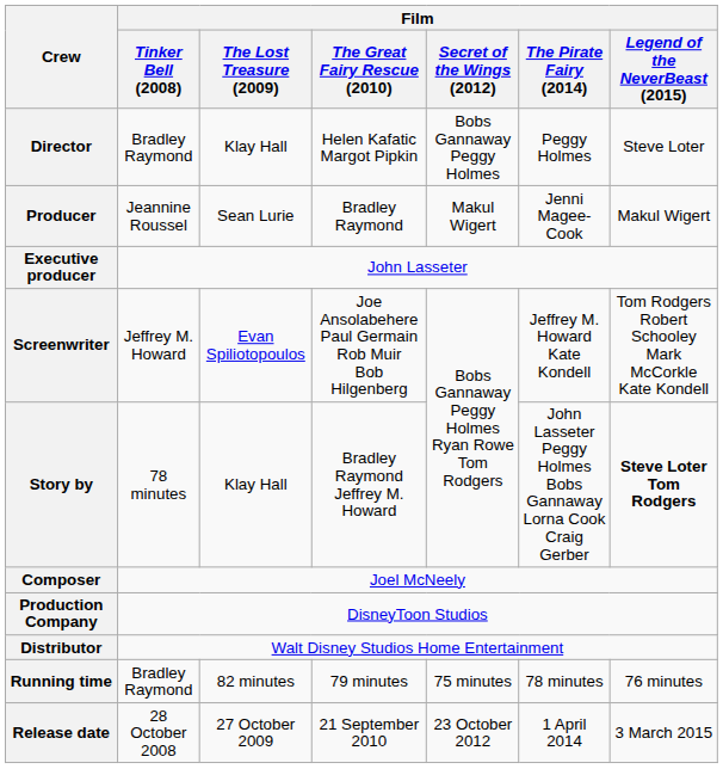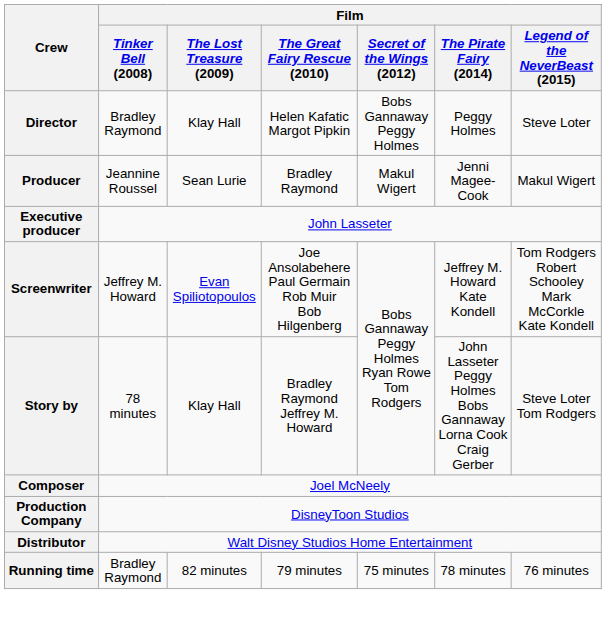 <table class="wikitable" style="text-align:center; font-size:85%;" "width:99%;">
 <tr>
 <th rowspan=2>Crew</th>
 <th colspan=6>Film</th>
 </tr>
 <tr>
 <th><em><a href='#'>Tinker Bell</a></em><br>(2008)</th>
 <th><em><a href='#'>The Lost Treasure</a></em><br>(2009)</th>
 <th><em><a href='#'>The Great Fairy Rescue</a></em><br>(2010)</th>
 <th><em><a href='#'>Secret of the Wings</a></em><br>(2012)</th>
 <th><em><a href='#'>The Pirate Fairy</a></em><br>(2014)</th>
 <th><em><a href='#'>Legend of the NeverBeast</a></em><br>(2015)</th>
 </tr>
 <tr>
 <th>Director</th>
 <td>Bradley Raymond</td>
 <td>Klay Hall</td>
 <td>Helen Kafatic<br>Margot Pipkin</td>
 <td>Bobs Gannaway<br>Peggy Holmes</td>
 <td>Peggy Holmes</td>
 <td>Steve Loter</td>
 </tr>
 <tr>
 <th>Producer</th>
 <td>Jeannine Roussel</td>
 <td>Sean Lurie</td>
 <td>Bradley Raymond</td>
 <td>Makul Wigert</td>
 <td>Jenni Magee-Cook</td>
 <td>Makul Wigert</td>
 </tr>
 <tr>
 <th>Executive producer</th>
 <td colspan=6><a href='#'>John Lasseter</a></td>
 </tr>
 <tr>
 <th>Screenwriter</th>
 <td>Jeffrey M. Howard</td>
 <td><a href='#'>Evan Spiliotopoulos</a></td>
 <td>Joe Ansolabehere<br>Paul Germain<br>Rob Muir<br>Bob Hilgenberg</td>
 <td rowspan=2>Bobs Gannaway<br>Peggy Holmes<br>Ryan Rowe<br>Tom Rodgers</td>
 <td>Jeffrey M. Howard<br>Kate Kondell</td>
 <td>Tom Rodgers<br>Robert Schooley<br>Mark McCorkle<br>Kate Kondell</td>
 </tr>
 <tr>
 <th>Story by</th>
 <td>78 minutes</td>
 <td>Klay Hall</td>
 <td>Bradley Raymond<br>Jeffrey M. Howard</td>
 <td>John Lasseter<br>Peggy Holmes<br>Bobs Gannaway<br>Lorna Cook<br>Craig Gerber</td>
-<td><strong>Steve Loter<br>Tom Rodgers</strong></td>
+<td>Steve Loter<br>Tom Rodgers</td>
 </tr>
 <tr>
 <th>Composer</th>
 <td colspan=6><a href='#'>Joel McNeely</a></td>
 </tr>
 <tr>
 <th>Production Company</th>
 <td colspan=6><a href='#'>DisneyToon Studios</a></td>
 </tr>
 <tr>
 <th>Distributor</th>
 <td colspan=6><a href='#'>Walt Disney Studios Home Entertainment</a></td>
 </tr>
 <tr>
 <th>Running time</th>
 <td>Bradley Raymond</td>
 <td>82 minutes</td>
 <td>79 minutes</td>
 <td>75 minutes</td>
 <td>78 minutes</td>
 <td>76 minutes</td>
 </tr>
-<tr>
-<th>Release date</th>
-<td>28 October 2008</td>
-<td>27 October 2009</td>
-<td>21 September 2010</td>
-<td>23 October 2012</td>
-<td>1 April 2014</td>
-<td>3 March 2015</td>
-</tr>
 </table>
